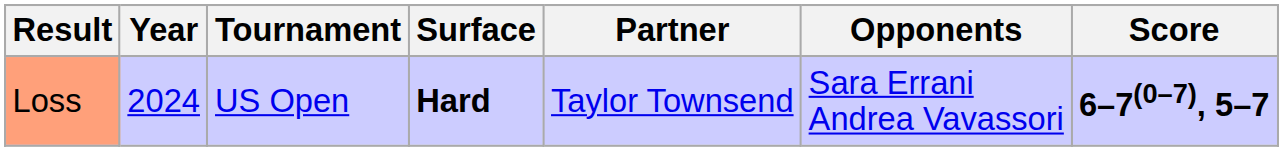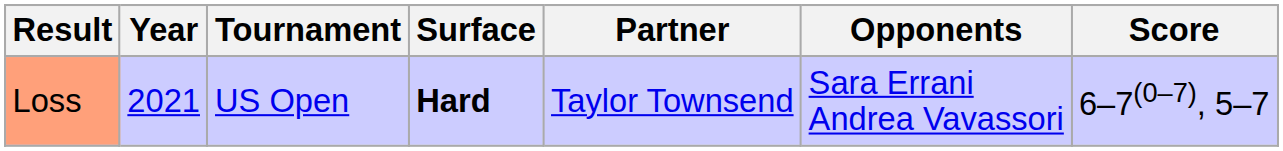 <table class="wikitable">
 <tr>
 <th>Result</th>
 <th>Year</th>
 <th>Tournament</th>
 <th>Surface</th>
 <th>Partner</th>
 <th>Opponents</th>
 <th class="unsortable">Score</th>
 </tr>
 <tr style="background:#ccf;">
 <td bgcolor=ffa07a>Loss</td>
-<td><a href='#'>2024</a></td>
+<td><a href='#'>2021</a></td>
 <td><a href='#'>US Open</a></td>
 <td><strong>Hard</strong></td>
 <td> <a href='#'>Taylor Townsend</a></td>
 <td> <a href='#'>Sara Errani</a> <br>  <a href='#'>Andrea Vavassori</a></td>
-<td><strong>6–7<sup>(0–7)</sup>, 5–7</strong></td>
+<td>6–7<sup>(0–7)</sup>, 5–7</td>
 </tr>
 </table>
